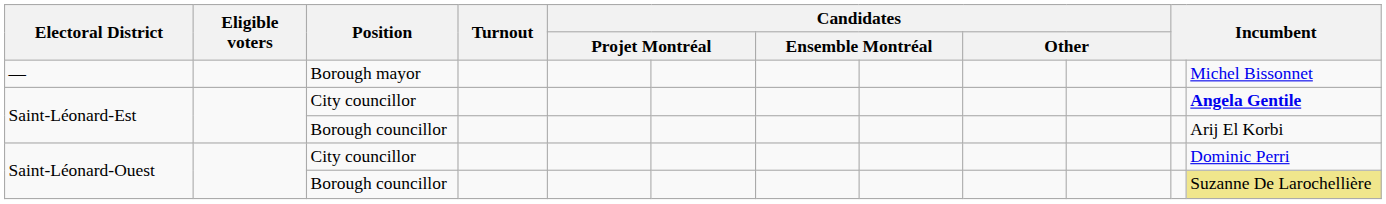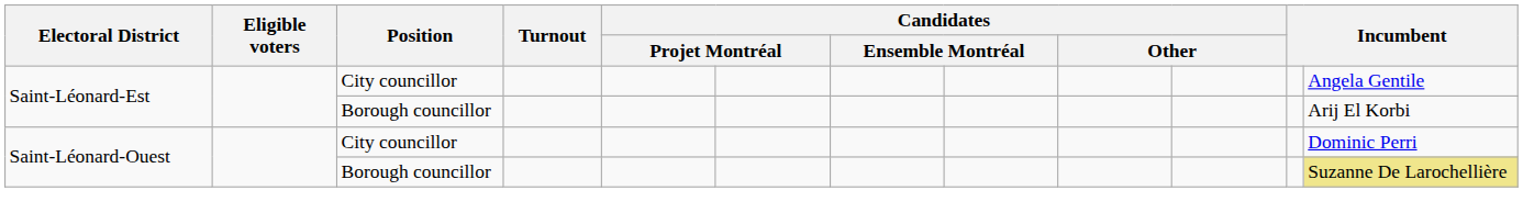 <table class="wikitable" width="100%">
 <tr>
 <th width=10% rowspan=2>Electoral District</th>
 <th width=6% rowspan=2>Eligible voters</th>
 <th width=8% rowspan=2>Position</th>
 <th width=4% rowspan=2>Turnout</th>
 <th colspan=6>Candidates</th>
 <th width=11% colspan=2 rowspan=2>Incumbent</th>
 </tr>
 <tr>
 <th width=11% colspan=2 ><span>Projet Montréal</span></th>
 <th width=11% colspan=2 ><span>Ensemble Montréal</span></th>
 <th width=11% colspan=2 >Other</th>
 </tr>
 <tr>
-<td>—</td>
-<td></td>
-<td>Borough mayor</td>
-<td></td>
-<td></td>
-<td></td>
-<td></td>
-<td></td>
-<td></td>
-<td></td>
-<td> </td>
-<td><a href='#'>Michel Bissonnet</a></td>
-</tr>
-<tr>
 <td rowspan=2>Saint-Léonard-Est</td>
 <td rowspan=2></td>
 <td>City councillor</td>
 <td></td>
 <td></td>
 <td></td>
 <td></td>
 <td></td>
 <td></td>
 <td></td>
 <td> </td>
-<td><strong><a href='#'>Angela Gentile</a></strong></td>
+<td><a href='#'>Angela Gentile</a></td>
 </tr>
 <tr>
 <td>Borough councillor</td>
 <td></td>
 <td></td>
 <td></td>
 <td></td>
 <td></td>
 <td></td>
 <td></td>
 <td> </td>
 <td>Arij El Korbi</td>
 </tr>
 <tr>
 <td rowspan=2>Saint-Léonard-Ouest</td>
 <td rowspan=2></td>
 <td>City councillor</td>
 <td></td>
 <td></td>
 <td></td>
 <td></td>
 <td></td>
 <td></td>
 <td></td>
 <td> </td>
 <td><a href='#'>Dominic Perri</a></td>
 </tr>
 <tr>
 <td>Borough councillor</td>
 <td></td>
 <td></td>
 <td></td>
 <td></td>
 <td></td>
 <td></td>
 <td></td>
 <td> </td>
 <td style="background: khaki;">Suzanne De Larochellière</td>
 </tr>
 </table>
